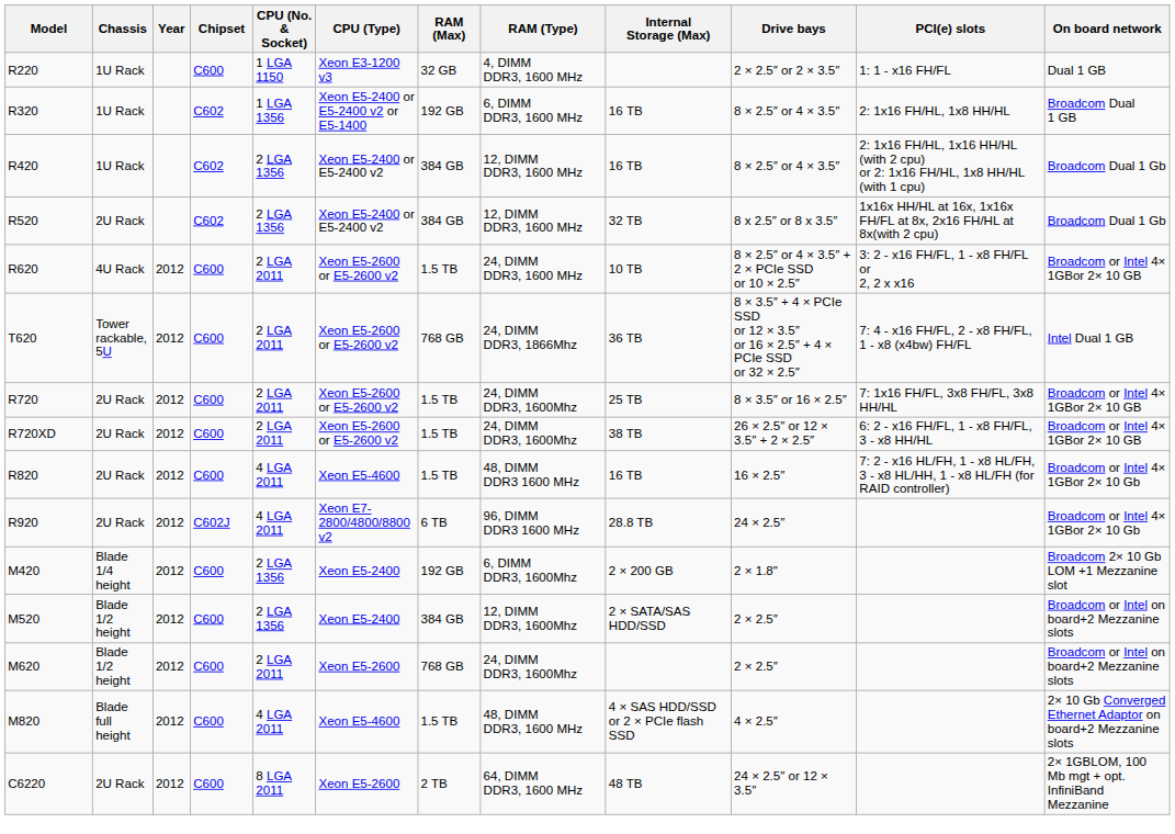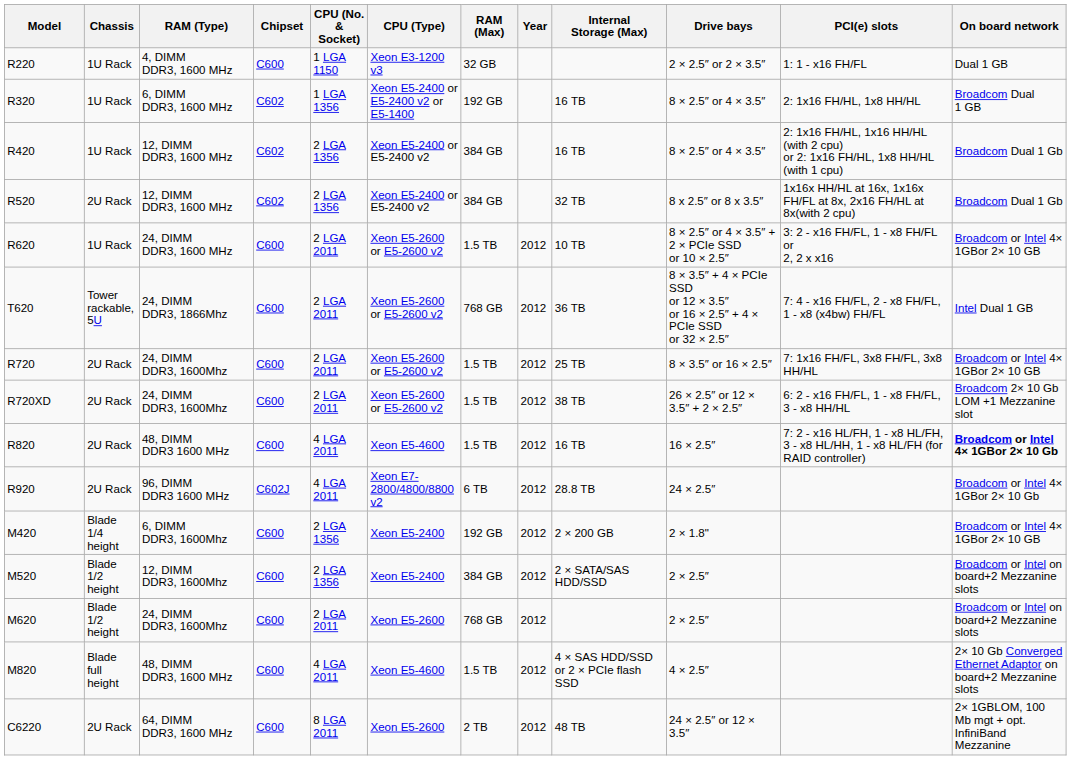 <table class="wikitable collapsible" style="clear:both; font-size: 85%;">
 <tr>
 <th width="7%">Model</th>
 <th width="3%">Chassis</th>
-<th width="3%">Year</th>
+<th width="10%">RAM (Type)</th>
 <th width="5%">Chipset</th>
 <th width="5%">CPU (No. & Socket)</th>
 <th width="5%">CPU (Type)</th>
 <th width="5%">RAM<br>(Max)</th>
-<th width="10%">RAM (Type)</th>
+<th width="3%">Year</th>
 <th width="10%">Internal<br>Storage (Max)</th>
 <th width="10%">Drive bays</th>
 <th width="15%">PCI(e) slots</th>
 <th width="10%">On board network</th>
 </tr>
 <tr>
 <td>R220</td>
 <td>1U Rack</td>
-<td></td>
+<td>4, DIMM<br>DDR3, 1600 MHz</td>
 <td><a href='#'>C600</a></td>
 <td>1 <a href='#'>LGA 1150</a></td>
 <td><a href='#'>Xeon E3-1200 v3</a></td>
 <td>32 GB</td>
-<td>4, DIMM<br>DDR3, 1600 MHz</td>
+<td></td>
 <td></td>
 <td>2 × 2.5″ or 2 × 3.5″</td>
 <td>1: 1 - x16 FH/FL</td>
 <td>Dual 1 GB</td>
 </tr>
 <tr>
 <td>R320</td>
 <td>1U Rack</td>
-<td></td>
+<td>6, DIMM<br>DDR3, 1600 MHz</td>
 <td><a href='#'>C602</a></td>
 <td>1 <a href='#'>LGA 1356</a></td>
 <td><a href='#'>Xeon E5-2400</a> or <a href='#'>E5-2400 v2</a> or <a href='#'>E5-1400</a></td>
 <td>192 GB</td>
-<td>6, DIMM<br>DDR3, 1600 MHz</td>
+<td></td>
 <td>16 TB</td>
 <td>8 × 2.5″ or 4 × 3.5″</td>
 <td>2: 1x16 FH/HL, 1x8 HH/HL</td>
 <td><a href='#'>Broadcom</a> Dual 1 GB</td>
 </tr>
 <tr>
 <td>R420</td>
 <td>1U Rack</td>
-<td></td>
+<td>12, DIMM<br>DDR3, 1600 MHz</td>
 <td><a href='#'>C602</a></td>
 <td>2 <a href='#'>LGA 1356</a></td>
 <td><a href='#'>Xeon E5-2400</a> or E5-2400 v2</td>
 <td>384 GB</td>
-<td>12, DIMM<br>DDR3, 1600 MHz</td>
+<td></td>
 <td>16 TB</td>
 <td>8 × 2.5″ or 4 × 3.5″</td>
 <td>2: 1x16 FH/HL, 1x16 HH/HL (with 2 cpu)<br>or 2: 1x16 FH/HL, 1x8 HH/HL (with 1 cpu)</td>
 <td><a href='#'>Broadcom</a> Dual 1 Gb</td>
 </tr>
 <tr>
 <td>R520</td>
 <td>2U Rack</td>
-<td></td>
+<td>12, DIMM<br>DDR3, 1600 MHz</td>
 <td><a href='#'>C602</a></td>
 <td>2 <a href='#'>LGA 1356</a></td>
 <td><a href='#'>Xeon E5-2400</a> or E5-2400 v2</td>
 <td>384 GB</td>
-<td>12, DIMM<br>DDR3, 1600 MHz</td>
+<td></td>
 <td>32 TB</td>
 <td>8 x 2.5″ or 8 x 3.5″</td>
 <td>1x16x HH/HL at 16x, 1x16x FH/FL at 8x, 2x16 FH/HL at 8x(with 2 cpu)</td>
 <td><a href='#'>Broadcom</a> Dual 1 Gb</td>
 </tr>
 <tr>
 <td>R620</td>
-<td>4U Rack</td>
-<td>2012</td>
+<td>1U Rack</td>
+<td>24, DIMM<br>DDR3, 1600 MHz</td>
 <td><a href='#'>C600</a></td>
 <td>2 <a href='#'>LGA 2011</a></td>
 <td><a href='#'>Xeon E5-2600</a><br>or <a href='#'>E5-2600 v2</a></td>
 <td>1.5 TB</td>
-<td>24, DIMM<br>DDR3, 1600 MHz</td>
+<td>2012</td>
 <td>10 TB</td>
 <td>8 × 2.5″ or 4 × 3.5″ + 2 × PCIe SSD<br>or 10 × 2.5″</td>
 <td>3: 2 - x16 FH/FL, 1 - x8 FH/FL or<br>2, 2 x x16</td>
 <td><a href='#'>Broadcom</a> or <a href='#'>Intel</a> 4× 1GBor 2× 10 GB</td>
 </tr>
 <tr>
 <td>T620</td>
 <td>Tower<br>rackable, 5<a href='#'>U</a></td>
-<td>2012</td>
+<td>24, DIMM<br>DDR3, 1866Mhz</td>
 <td><a href='#'>C600</a></td>
 <td>2 <a href='#'>LGA 2011</a></td>
 <td><a href='#'>Xeon E5-2600</a><br>or <a href='#'>E5-2600 v2</a></td>
 <td>768 GB</td>
-<td>24, DIMM<br>DDR3, 1866Mhz</td>
+<td>2012</td>
 <td>36 TB</td>
 <td>8 × 3.5″ + 4 × PCIe SSD<br>or 12 × 3.5″ <br>or 16 × 2.5″ + 4 × PCIe SSD <br>or 32 × 2.5″</td>
 <td>7: 4 - x16 FH/FL, 2 - x8 FH/FL, 1 - x8 (x4bw) FH/FL</td>
 <td><a href='#'>Intel</a> Dual 1 GB</td>
 </tr>
 <tr>
 <td>R720</td>
 <td>2U Rack</td>
-<td>2012</td>
+<td>24, DIMM<br>DDR3, 1600Mhz</td>
 <td><a href='#'>C600</a></td>
 <td>2 <a href='#'>LGA 2011</a></td>
 <td><a href='#'>Xeon E5-2600</a><br>or <a href='#'>E5-2600 v2</a></td>
 <td>1.5 TB</td>
-<td>24, DIMM<br>DDR3, 1600Mhz</td>
+<td>2012</td>
 <td>25 TB</td>
 <td>8 × 3.5″ or 16 × 2.5″</td>
 <td>7: 1x16 FH/FL, 3x8 FH/FL, 3x8 HH/HL</td>
 <td><a href='#'>Broadcom</a> or <a href='#'>Intel</a> 4× 1GBor 2× 10 GB</td>
 </tr>
 <tr>
 <td>R720XD</td>
 <td>2U Rack</td>
-<td>2012</td>
+<td>24, DIMM<br>DDR3, 1600Mhz</td>
 <td><a href='#'>C600</a></td>
 <td>2 <a href='#'>LGA 2011</a></td>
 <td><a href='#'>Xeon E5-2600</a><br>or <a href='#'>E5-2600 v2</a></td>
 <td>1.5 TB</td>
-<td>24, DIMM<br>DDR3, 1600Mhz</td>
+<td>2012</td>
 <td>38 TB</td>
 <td>26 × 2.5″ or 12 × 3.5″ + 2 × 2.5″</td>
 <td>6: 2 - x16 FH/FL, 1 - x8 FH/FL, 3 - x8 HH/HL</td>
-<td><a href='#'>Broadcom</a> or <a href='#'>Intel</a> 4× 1GBor 2× 10 GB</td>
+<td><a href='#'>Broadcom</a> 2× 10 Gb LOM +1 Mezzanine slot</td>
 </tr>
 <tr>
 <td>R820</td>
 <td>2U Rack</td>
-<td>2012</td>
+<td>48, DIMM<br>DDR3 1600 MHz</td>
 <td><a href='#'>C600</a></td>
 <td>4 <a href='#'>LGA 2011</a></td>
 <td><a href='#'>Xeon E5-4600</a></td>
 <td>1.5 TB</td>
-<td>48, DIMM<br>DDR3 1600 MHz</td>
+<td>2012</td>
 <td>16 TB</td>
 <td>16 × 2.5″</td>
 <td>7: 2 - x16 HL/FH, 1 - x8 HL/FH, 3 - x8 HL/HH, 1 - x8 HL/FH (for RAID controller)</td>
-<td><a href='#'>Broadcom</a> or <a href='#'>Intel</a> 4× 1GBor 2× 10 Gb</td>
+<td><strong><a href='#'>Broadcom</a> or <a href='#'>Intel</a> 4× 1GBor 2× 10 Gb</strong></td>
 </tr>
 <tr>
 <td>R920</td>
 <td>2U Rack</td>
-<td>2012</td>
+<td>96, DIMM<br>DDR3 1600 MHz</td>
 <td><a href='#'>C602J</a></td>
 <td>4 <a href='#'>LGA 2011</a></td>
 <td><a href='#'>Xeon E7-2800/4800/8800 v2</a></td>
 <td>6 TB</td>
-<td>96, DIMM<br>DDR3 1600 MHz</td>
+<td>2012</td>
 <td>28.8 TB</td>
 <td>24 × 2.5″</td>
 <td></td>
 <td><a href='#'>Broadcom</a> or <a href='#'>Intel</a> 4× 1GBor 2× 10 Gb</td>
 </tr>
 <tr>
 <td>M420</td>
 <td>Blade<br>1/4 height</td>
-<td>2012</td>
+<td>6, DIMM<br>DDR3, 1600Mhz</td>
 <td><a href='#'>C600</a></td>
 <td>2 <a href='#'>LGA 1356</a></td>
 <td><a href='#'>Xeon E5-2400</a></td>
 <td>192 GB</td>
-<td>6, DIMM<br>DDR3, 1600Mhz</td>
+<td>2012</td>
 <td>2 × 200 GB</td>
 <td>2 × 1.8"</td>
 <td></td>
-<td><a href='#'>Broadcom</a> 2× 10 Gb LOM +1 Mezzanine slot</td>
+<td><a href='#'>Broadcom</a> or <a href='#'>Intel</a> 4× 1GBor 2× 10 GB</td>
 </tr>
 <tr>
 <td>M520</td>
 <td>Blade<br>1/2 height</td>
-<td>2012</td>
+<td>12, DIMM<br>DDR3, 1600Mhz</td>
 <td><a href='#'>C600</a></td>
 <td>2 <a href='#'>LGA 1356</a></td>
 <td><a href='#'>Xeon E5-2400</a></td>
 <td>384 GB</td>
-<td>12, DIMM<br>DDR3, 1600Mhz</td>
+<td>2012</td>
 <td>2 × SATA/SAS HDD/SSD</td>
 <td>2 × 2.5″</td>
 <td></td>
 <td><a href='#'>Broadcom</a> or <a href='#'>Intel</a> on board+2 Mezzanine slots</td>
 </tr>
 <tr>
 <td>M620</td>
 <td>Blade<br>1/2 height</td>
-<td>2012</td>
+<td>24, DIMM<br>DDR3, 1600Mhz</td>
 <td><a href='#'>C600</a></td>
 <td>2 <a href='#'>LGA 2011</a></td>
 <td><a href='#'>Xeon E5-2600</a></td>
 <td>768 GB</td>
-<td>24, DIMM<br>DDR3, 1600Mhz</td>
+<td>2012</td>
 <td></td>
 <td>2 × 2.5″</td>
 <td></td>
 <td><a href='#'>Broadcom</a> or <a href='#'>Intel</a> on board+2 Mezzanine slots</td>
 </tr>
 <tr>
 <td>M820</td>
 <td>Blade<br>full height</td>
-<td>2012</td>
+<td>48, DIMM<br>DDR3, 1600 MHz</td>
 <td><a href='#'>C600</a></td>
 <td>4 <a href='#'>LGA 2011</a></td>
 <td><a href='#'>Xeon E5-4600</a></td>
 <td>1.5 TB</td>
-<td>48, DIMM<br>DDR3, 1600 MHz</td>
+<td>2012</td>
 <td>4 × SAS HDD/SSD<br>or 2 × PCIe flash SSD</td>
 <td>4 × 2.5″</td>
 <td></td>
 <td>2× 10 Gb <a href='#'>Converged Ethernet Adaptor</a> on board+2 Mezzanine slots</td>
 </tr>
 <tr>
 <td>C6220 </td>
 <td>2U Rack</td>
-<td>2012</td>
+<td>64, DIMM<br>DDR3, 1600 MHz</td>
 <td><a href='#'>C600</a></td>
 <td>8 <a href='#'>LGA 2011</a></td>
 <td><a href='#'>Xeon E5-2600</a></td>
 <td>2 TB</td>
-<td>64, DIMM<br>DDR3, 1600 MHz</td>
+<td>2012</td>
 <td>48 TB</td>
 <td>24 × 2.5″ or 12 × 3.5″</td>
 <td></td>
 <td>2× 1GBLOM, 100 Mb mgt + opt. InfiniBand Mezzanine</td>
 </tr>
 </table>
